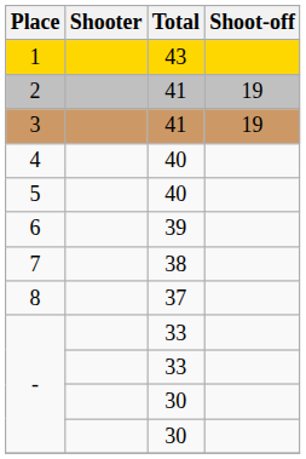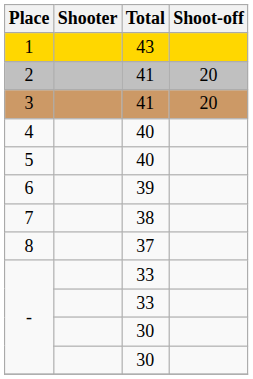 <table class=wikitable style="text-align:center">
 <tr>
 <th>Place</th>
 <th>Shooter</th>
 <th>Total</th>
 <th>Shoot-off</th>
 </tr>
 <tr align=center bgcolor=gold>
 <td>1</td>
 <td align=left></td>
 <td>43</td>
 <td></td>
 </tr>
 <tr align=center bgcolor=silver>
 <td>2</td>
 <td align=left></td>
 <td>41</td>
-<td>19</td>
+<td>20</td>
 </tr>
 <tr align=center bgcolor=cc9966>
 <td>3</td>
 <td align=left></td>
 <td>41</td>
-<td>19</td>
+<td>20</td>
 </tr>
 <tr>
 <td>4</td>
 <td align=left></td>
 <td>40</td>
 <td></td>
 </tr>
 <tr>
 <td>5</td>
 <td align=left></td>
 <td>40</td>
 <td></td>
 </tr>
 <tr>
 <td>6</td>
 <td align=left></td>
 <td>39</td>
 <td></td>
 </tr>
 <tr>
 <td>7</td>
 <td align=left></td>
 <td>38</td>
 <td></td>
 </tr>
 <tr>
 <td>8</td>
 <td align=left></td>
 <td>37</td>
 <td></td>
 </tr>
 <tr>
 <td rowspan=4>-</td>
 <td align=left></td>
 <td>33</td>
 <td></td>
 </tr>
 <tr>
 <td align=left></td>
 <td>33</td>
 <td></td>
 </tr>
 <tr>
 <td align=left></td>
 <td>30</td>
 <td></td>
 </tr>
 <tr>
 <td align=left></td>
 <td>30</td>
 <td></td>
 </tr>
 <tr>
 </tr>
 </table>
